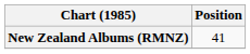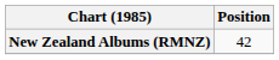 <table class="wikitable plainrowheaders" style="text-align:center">
 <tr>
 <th scope="col">Chart (1985)</th>
 <th scope="col">Position</th>
 </tr>
 <tr>
 <th scope="row">New Zealand Albums (RMNZ)</th>
-<td>41</td>
+<td>42</td>
 </tr>
 <tr>
 </tr>
 </table>
